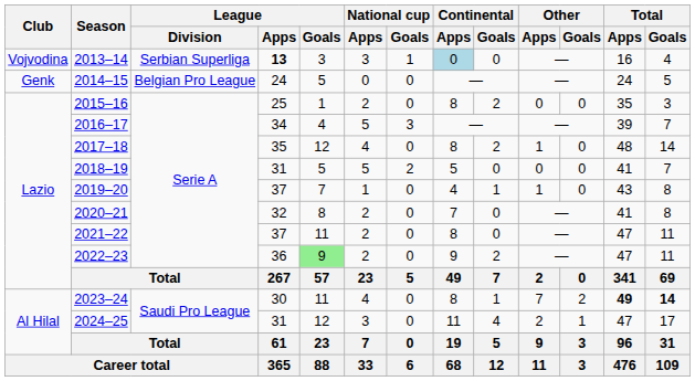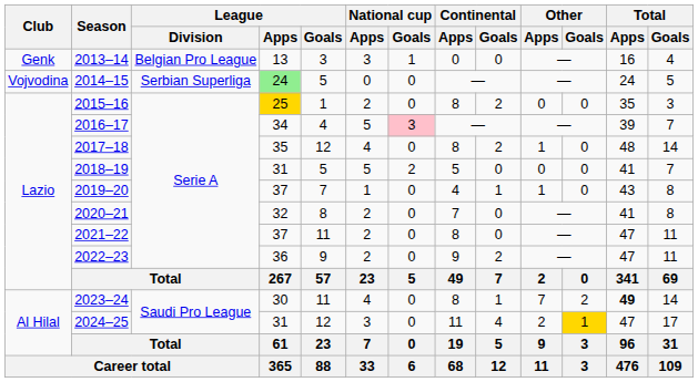 <table class="wikitable" style="text-align:center">
 <tr>
 <th rowspan="2">Club</th>
 <th rowspan="2">Season</th>
 <th colspan="3">League</th>
 <th colspan="2">National cup</th>
 <th colspan="2">Continental</th>
 <th colspan="2">Other</th>
 <th colspan="2">Total</th>
 </tr>
 <tr>
 <th>Division</th>
 <th>Apps</th>
 <th>Goals</th>
 <th>Apps</th>
 <th>Goals</th>
 <th>Apps</th>
 <th>Goals</th>
 <th>Apps</th>
 <th>Goals</th>
 <th>Apps</th>
 <th>Goals</th>
 </tr>
 <tr>
-<td><a href='#'>Vojvodina</a></td>
+<td><a href='#'>Genk</a></td>
 <td><a href='#'>2013–14</a></td>
-<td><a href='#'>Serbian Superliga</a></td>
-<td><strong>13</strong></td>
+<td><a href='#'>Belgian Pro League</a></td>
+<td>13</td>
 <td>3</td>
 <td>3</td>
 <td>1</td>
-<td style="background: lightblue;">0</td>
+<td>0</td>
 <td>0</td>
 <td colspan="2">—</td>
 <td>16</td>
 <td>4</td>
 </tr>
 <tr>
-<td><a href='#'>Genk</a></td>
+<td><a href='#'>Vojvodina</a></td>
 <td><a href='#'>2014–15</a></td>
-<td><a href='#'>Belgian Pro League</a></td>
-<td>24</td>
+<td><a href='#'>Serbian Superliga</a></td>
+<td style="background: lightgreen;">24</td>
 <td>5</td>
 <td>0</td>
 <td>0</td>
 <td colspan="2">—</td>
 <td colspan="2">—</td>
 <td>24</td>
 <td>5</td>
 </tr>
 <tr>
 <td rowspan="9"><a href='#'>Lazio</a></td>
 <td><a href='#'>2015–16</a></td>
 <td rowspan="8"><a href='#'>Serie A</a></td>
-<td>25</td>
+<td style="background: gold;">25</td>
 <td>1</td>
 <td>2</td>
 <td>0</td>
 <td>8</td>
 <td>2</td>
 <td>0</td>
 <td>0</td>
 <td>35</td>
 <td>3</td>
 </tr>
 <tr>
 <td><a href='#'>2016–17</a></td>
 <td>34</td>
 <td>4</td>
 <td>5</td>
-<td>3</td>
+<td style="background: pink;">3</td>
 <td colspan="2">—</td>
 <td colspan="2">—</td>
 <td>39</td>
 <td>7</td>
 </tr>
 <tr>
 <td><a href='#'>2017–18</a></td>
 <td>35</td>
 <td>12</td>
 <td>4</td>
 <td>0</td>
 <td>8</td>
 <td>2</td>
 <td>1</td>
 <td>0</td>
 <td>48</td>
 <td>14</td>
 </tr>
 <tr>
 <td><a href='#'>2018–19</a></td>
 <td>31</td>
 <td>5</td>
 <td>5</td>
 <td>2</td>
 <td>5</td>
 <td>0</td>
 <td>0</td>
 <td>0</td>
 <td>41</td>
 <td>7</td>
 </tr>
 <tr>
 <td><a href='#'>2019–20</a></td>
 <td>37</td>
 <td>7</td>
 <td>1</td>
 <td>0</td>
 <td>4</td>
 <td>1</td>
 <td>1</td>
 <td>0</td>
 <td>43</td>
 <td>8</td>
 </tr>
 <tr>
 <td><a href='#'>2020–21</a></td>
 <td>32</td>
 <td>8</td>
 <td>2</td>
 <td>0</td>
 <td>7</td>
 <td>0</td>
 <td colspan="2">—</td>
 <td>41</td>
 <td>8</td>
 </tr>
 <tr>
 <td><a href='#'>2021–22</a></td>
 <td>37</td>
 <td>11</td>
 <td>2</td>
 <td>0</td>
 <td>8</td>
 <td>0</td>
 <td colspan="2">—</td>
 <td>47</td>
 <td>11</td>
 </tr>
 <tr>
 <td><a href='#'>2022–23</a></td>
 <td>36</td>
-<td style="background: lightgreen;">9</td>
+<td>9</td>
 <td>2</td>
 <td>0</td>
 <td>9</td>
 <td>2</td>
 <td colspan="2">—</td>
 <td>47</td>
 <td>11</td>
 </tr>
 <tr>
 <th colspan="2">Total</th>
 <th>267</th>
 <th>57</th>
 <th>23</th>
 <th>5</th>
 <th>49</th>
 <th>7</th>
 <th>2</th>
 <th>0</th>
 <th>341</th>
 <th>69</th>
 </tr>
 <tr>
 <td rowspan="3"><a href='#'>Al Hilal</a></td>
 <td><a href='#'>2023–24</a></td>
 <td rowspan="2"><a href='#'>Saudi Pro League</a></td>
 <td>30</td>
 <td>11</td>
 <td>4</td>
 <td>0</td>
 <td>8</td>
 <td>1</td>
 <td>7</td>
 <td>2</td>
 <td><strong>49</strong></td>
-<td><strong>14</strong></td>
+<td>14</td>
 </tr>
 <tr>
 <td><a href='#'>2024–25</a></td>
 <td>31</td>
 <td>12</td>
 <td>3</td>
 <td>0</td>
 <td>11</td>
 <td>4</td>
 <td>2</td>
-<td>1</td>
+<td style="background: gold;">1</td>
 <td>47</td>
 <td>17</td>
 </tr>
 <tr>
 <th colspan="2">Total</th>
 <th>61</th>
 <th>23</th>
 <th>7</th>
 <th>0</th>
 <th>19</th>
 <th>5</th>
 <th>9</th>
 <th>3</th>
 <th>96</th>
 <th>31</th>
 </tr>
 <tr>
 <th colspan="3">Career total</th>
 <th>365</th>
 <th>88</th>
 <th>33</th>
 <th>6</th>
 <th>68</th>
 <th>12</th>
 <th>11</th>
 <th>3</th>
 <th>476</th>
 <th>109</th>
 </tr>
 </table>
